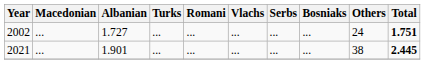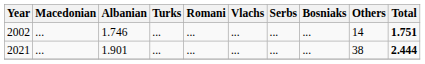 <table class="wikitable">
 <tr>
 <th>Year</th>
 <th>Macedonian</th>
 <th>Albanian</th>
 <th>Turks</th>
 <th>Romani</th>
 <th>Vlachs</th>
 <th>Serbs</th>
 <th>Bosniaks</th>
 <th><abbr>Others</abbr></th>
 <th>Total</th>
 </tr>
 <tr>
 <td>2002</td>
 <td>...</td>
-<td>1.727</td>
+<td>1.746</td>
 <td>...</td>
 <td>...</td>
 <td>...</td>
 <td>...</td>
 <td>...</td>
-<td>24</td>
+<td>14</td>
 <td><strong>1.751</strong></td>
 </tr>
 <tr>
 <td>2021</td>
 <td>...</td>
 <td>1.901</td>
 <td>...</td>
 <td>...</td>
 <td>...</td>
 <td>...</td>
 <td>...</td>
 <td>38</td>
-<td><strong>2.445</strong></td>
+<td><strong>2.444</strong></td>
 </tr>
 <tr>
 </tr>
 </table>
